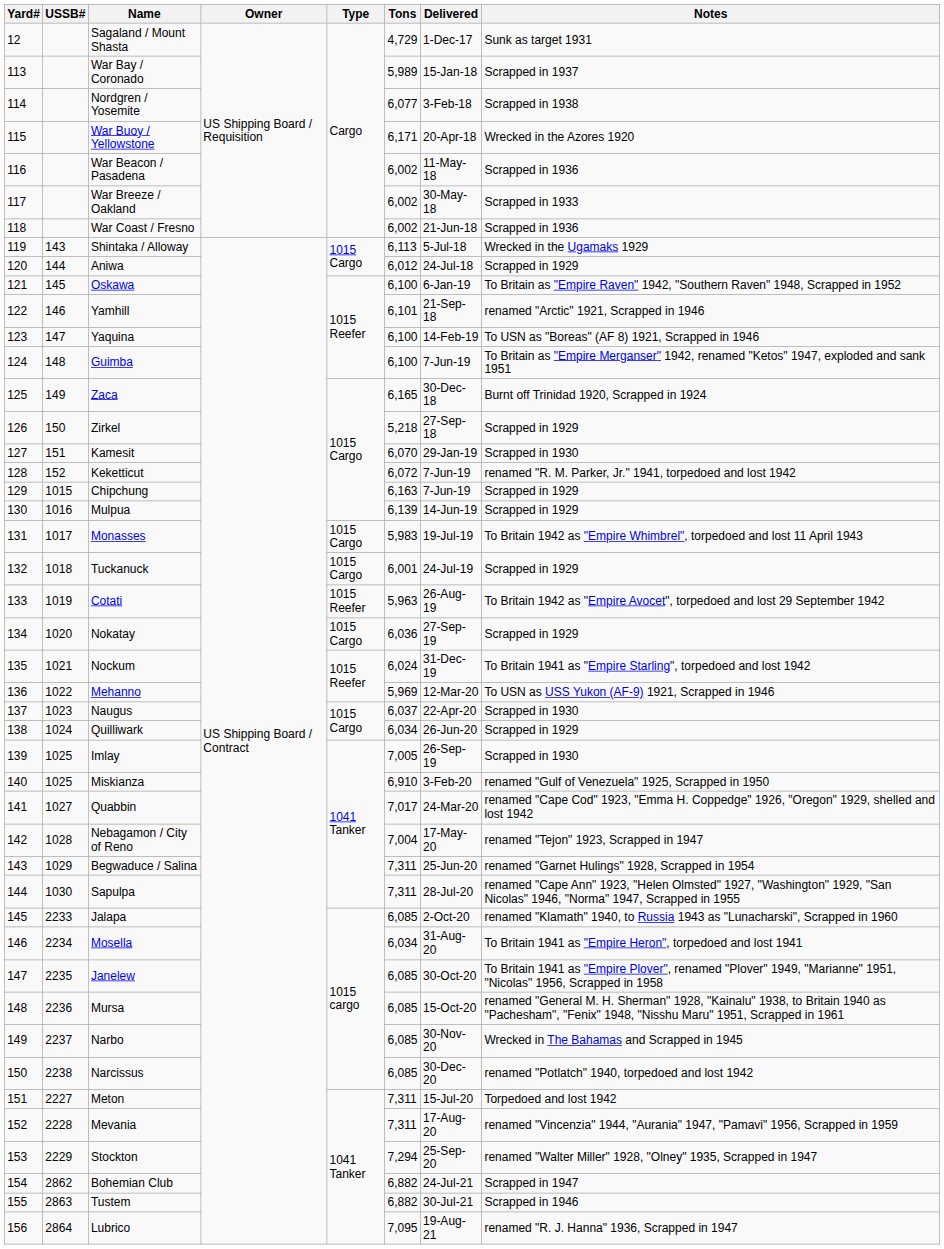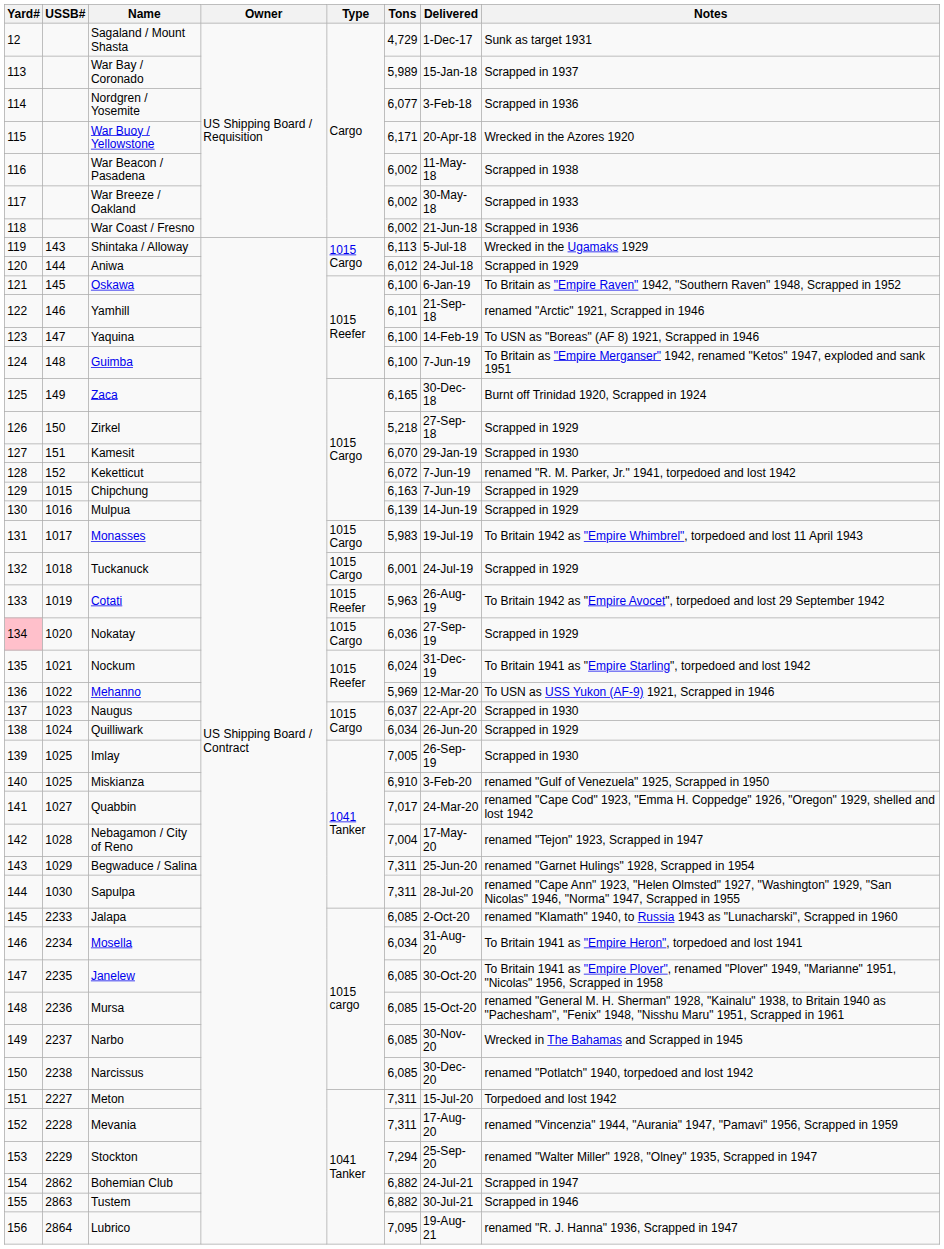 <table class="wikitable collapsible">
 <tr>
 <th>Yard#</th>
 <th>USSB#</th>
 <th>Name</th>
 <th>Owner</th>
 <th>Type</th>
 <th>Tons</th>
 <th>Delivered</th>
 <th>Notes</th>
 </tr>
 <tr>
 <td>12</td>
 <td></td>
 <td>Sagaland / Mount Shasta</td>
 <td rowspan=7>US Shipping Board / Requisition</td>
 <td rowspan=7>Cargo</td>
 <td>4,729</td>
 <td>1-Dec-17</td>
 <td>Sunk as target 1931</td>
 </tr>
 <tr>
 <td>113</td>
 <td></td>
 <td>War Bay / Coronado</td>
 <td>5,989</td>
 <td>15-Jan-18</td>
 <td>Scrapped in 1937</td>
 </tr>
 <tr>
 <td>114</td>
 <td></td>
 <td>Nordgren / Yosemite</td>
 <td>6,077</td>
 <td>3-Feb-18</td>
-<td>Scrapped in 1938</td>
+<td>Scrapped in 1936</td>
 </tr>
 <tr>
 <td>115</td>
 <td></td>
 <td><a href='#'>War Buoy / Yellowstone</a></td>
 <td>6,171</td>
 <td>20-Apr-18</td>
 <td>Wrecked in the Azores 1920</td>
 </tr>
 <tr>
 <td>116</td>
 <td></td>
 <td>War Beacon / Pasadena</td>
 <td>6,002</td>
 <td>11-May-18</td>
-<td>Scrapped in 1936</td>
+<td>Scrapped in 1938</td>
 </tr>
 <tr>
 <td>117</td>
 <td></td>
 <td>War Breeze / Oakland</td>
 <td>6,002</td>
 <td>30-May-18</td>
 <td>Scrapped in 1933</td>
 </tr>
 <tr>
 <td>118</td>
 <td></td>
 <td>War Coast / Fresno</td>
 <td>6,002</td>
 <td>21-Jun-18</td>
 <td>Scrapped in 1936</td>
 </tr>
 <tr>
 <td>119</td>
 <td>143</td>
 <td>Shintaka / Alloway</td>
 <td rowspan=38>US Shipping Board / Contract</td>
 <td rowspan=2><a href='#'>1015</a> Cargo</td>
 <td>6,113</td>
 <td>5-Jul-18</td>
 <td>Wrecked in the <a href='#'>Ugamaks</a> 1929</td>
 </tr>
 <tr>
 <td>120</td>
 <td>144</td>
 <td>Aniwa</td>
 <td>6,012</td>
 <td>24-Jul-18</td>
 <td>Scrapped in 1929</td>
 </tr>
 <tr>
 <td>121</td>
 <td>145</td>
 <td><a href='#'>Oskawa</a></td>
 <td rowspan=4>1015 Reefer</td>
 <td>6,100</td>
 <td>6-Jan-19</td>
 <td>To Britain as <a href='#'>"Empire Raven"</a> 1942, "Southern Raven" 1948, Scrapped in 1952</td>
 </tr>
 <tr>
 <td>122</td>
 <td>146</td>
 <td>Yamhill</td>
 <td>6,101</td>
 <td>21-Sep-18</td>
 <td>renamed  "Arctic" 1921, Scrapped in 1946</td>
 </tr>
 <tr>
 <td>123</td>
 <td>147</td>
 <td>Yaquina</td>
 <td>6,100</td>
 <td>14-Feb-19</td>
 <td>To USN as "Boreas" (AF 8) 1921, Scrapped in 1946</td>
 </tr>
 <tr>
 <td>124</td>
 <td>148</td>
 <td><a href='#'>Guimba</a></td>
 <td>6,100</td>
 <td>7-Jun-19</td>
 <td>To Britain as <a href='#'>"Empire Merganser"</a> 1942, renamed  "Ketos" 1947, exploded and sank 1951</td>
 </tr>
 <tr>
 <td>125</td>
 <td>149</td>
 <td><a href='#'>Zaca</a></td>
 <td rowspan=6>1015 Cargo</td>
 <td>6,165</td>
 <td>30-Dec-18</td>
 <td>Burnt off Trinidad 1920, Scrapped in 1924</td>
 </tr>
 <tr>
 <td>126</td>
 <td>150</td>
 <td>Zirkel</td>
 <td>5,218</td>
 <td>27-Sep-18</td>
 <td>Scrapped in 1929</td>
 </tr>
 <tr>
 <td>127</td>
 <td>151</td>
 <td>Kamesit</td>
 <td>6,070</td>
 <td>29-Jan-19</td>
 <td>Scrapped in 1930</td>
 </tr>
 <tr>
 <td>128</td>
 <td>152</td>
 <td>Keketticut</td>
 <td>6,072</td>
 <td>7-Jun-19</td>
 <td>renamed  "R. M. Parker, Jr." 1941, torpedoed and lost 1942</td>
 </tr>
 <tr>
 <td>129</td>
 <td>1015</td>
 <td>Chipchung</td>
 <td>6,163</td>
 <td>7-Jun-19</td>
 <td>Scrapped in 1929</td>
 </tr>
 <tr>
 <td>130</td>
 <td>1016</td>
 <td>Mulpua</td>
 <td>6,139</td>
 <td>14-Jun-19</td>
 <td>Scrapped in 1929</td>
 </tr>
 <tr>
 <td>131</td>
 <td>1017</td>
 <td><a href='#'>Monasses</a></td>
 <td>1015 Cargo</td>
 <td>5,983</td>
 <td>19-Jul-19</td>
 <td>To Britain 1942 as <a href='#'>"Empire Whimbrel"</a>, torpedoed and lost 11 April 1943</td>
 </tr>
 <tr>
 <td>132</td>
 <td>1018</td>
 <td>Tuckanuck</td>
 <td>1015 Cargo</td>
 <td>6,001</td>
 <td>24-Jul-19</td>
 <td>Scrapped in 1929</td>
 </tr>
 <tr>
 <td>133</td>
 <td>1019</td>
 <td><a href='#'>Cotati</a></td>
 <td>1015 Reefer</td>
 <td>5,963</td>
 <td>26-Aug-19</td>
 <td>To Britain 1942 as "<a href='#'>Empire Avocet</a>", torpedoed and lost 29 September 1942</td>
 </tr>
 <tr>
-<td>134</td>
+<td style="background: pink;">134</td>
 <td>1020</td>
 <td>Nokatay</td>
 <td>1015 Cargo</td>
 <td>6,036</td>
 <td>27-Sep-19</td>
 <td>Scrapped in 1929</td>
 </tr>
 <tr>
 <td>135</td>
 <td>1021</td>
 <td>Nockum</td>
 <td rowspan=2>1015 Reefer</td>
 <td>6,024</td>
 <td>31-Dec-19</td>
 <td>To Britain 1941 as "<a href='#'>Empire Starling</a>", torpedoed and lost 1942</td>
 </tr>
 <tr>
 <td>136</td>
 <td>1022</td>
 <td><a href='#'>Mehanno</a></td>
 <td>5,969</td>
 <td>12-Mar-20</td>
 <td>To USN as <a href='#'>USS Yukon (AF-9)</a> 1921, Scrapped in 1946</td>
 </tr>
 <tr>
 <td>137</td>
 <td>1023</td>
 <td>Naugus</td>
 <td rowspan=2>1015 Cargo</td>
 <td>6,037</td>
 <td>22-Apr-20</td>
 <td>Scrapped in 1930</td>
 </tr>
 <tr>
 <td>138</td>
 <td>1024</td>
 <td>Quilliwark</td>
 <td>6,034</td>
 <td>26-Jun-20</td>
 <td>Scrapped in 1929</td>
 </tr>
 <tr>
 <td>139</td>
 <td>1025</td>
 <td>Imlay</td>
 <td rowspan=6><a href='#'>1041</a> Tanker</td>
 <td>7,005</td>
 <td>26-Sep-19</td>
 <td>Scrapped in 1930</td>
 </tr>
 <tr>
 <td>140</td>
 <td>1025</td>
 <td>Miskianza</td>
 <td>6,910</td>
 <td>3-Feb-20</td>
 <td>renamed  "Gulf of Venezuela" 1925, Scrapped in 1950</td>
 </tr>
 <tr>
 <td>141</td>
 <td>1027</td>
 <td>Quabbin</td>
 <td>7,017</td>
 <td>24-Mar-20</td>
 <td>renamed  "Cape Cod" 1923, "Emma H. Coppedge" 1926, "Oregon" 1929, shelled and lost 1942</td>
 </tr>
 <tr>
 <td>142</td>
 <td>1028</td>
 <td>Nebagamon / City of Reno</td>
 <td>7,004</td>
 <td>17-May-20</td>
 <td>renamed  "Tejon" 1923, Scrapped in 1947</td>
 </tr>
 <tr>
 <td>143</td>
 <td>1029</td>
 <td>Begwaduce / Salina</td>
 <td>7,311</td>
 <td>25-Jun-20</td>
 <td>renamed  "Garnet Hulings" 1928, Scrapped in 1954</td>
 </tr>
 <tr>
 <td>144</td>
 <td>1030</td>
 <td>Sapulpa</td>
 <td>7,311</td>
 <td>28-Jul-20</td>
 <td>renamed  "Cape Ann" 1923, "Helen Olmsted" 1927, "Washington" 1929, "San Nicolas" 1946, "Norma" 1947, Scrapped in 1955</td>
 </tr>
 <tr>
 <td>145</td>
 <td>2233</td>
 <td>Jalapa</td>
 <td rowspan=6>1015 cargo</td>
 <td>6,085</td>
 <td>2-Oct-20</td>
 <td>renamed  "Klamath" 1940, to <a href='#'>Russia</a> 1943 as "Lunacharski", Scrapped in 1960</td>
 </tr>
 <tr>
 <td>146</td>
 <td>2234</td>
 <td><a href='#'>Mosella</a></td>
 <td>6,034</td>
 <td>31-Aug-20</td>
 <td>To Britain 1941 as <a href='#'>"Empire Heron"</a>, torpedoed and lost 1941</td>
 </tr>
 <tr>
 <td>147</td>
 <td>2235</td>
 <td><a href='#'>Janelew</a></td>
 <td>6,085</td>
 <td>30-Oct-20</td>
 <td>To Britain 1941 as <a href='#'>"Empire Plover"</a>, renamed  "Plover" 1949, "Marianne" 1951, "Nicolas" 1956, Scrapped in 1958</td>
 </tr>
 <tr>
 <td>148</td>
 <td>2236</td>
 <td>Mursa</td>
 <td>6,085</td>
 <td>15-Oct-20</td>
 <td>renamed  "General M. H. Sherman" 1928, "Kainalu" 1938, to Britain 1940 as "Pachesham", "Fenix" 1948, "Nisshu Maru" 1951, Scrapped in 1961</td>
 </tr>
 <tr>
 <td>149</td>
 <td>2237</td>
 <td>Narbo</td>
 <td>6,085</td>
 <td>30-Nov-20</td>
 <td>Wrecked in <a href='#'>The Bahamas</a> and Scrapped in 1945</td>
 </tr>
 <tr>
 <td>150</td>
 <td>2238</td>
 <td>Narcissus</td>
 <td>6,085</td>
 <td>30-Dec-20</td>
 <td>renamed  "Potlatch" 1940, torpedoed and lost 1942</td>
 </tr>
 <tr>
 <td>151</td>
 <td>2227</td>
 <td>Meton</td>
 <td rowspan=6>1041 Tanker</td>
 <td>7,311</td>
 <td>15-Jul-20</td>
 <td>Torpedoed and lost 1942</td>
 </tr>
 <tr>
 <td>152</td>
 <td>2228</td>
 <td>Mevania</td>
 <td>7,311</td>
 <td>17-Aug-20</td>
 <td>renamed  "Vincenzia" 1944, "Aurania" 1947, "Pamavi" 1956, Scrapped in 1959</td>
 </tr>
 <tr>
 <td>153</td>
 <td>2229</td>
 <td>Stockton</td>
 <td>7,294</td>
 <td>25-Sep-20</td>
 <td>renamed  "Walter Miller" 1928, "Olney" 1935, Scrapped in 1947</td>
 </tr>
 <tr>
 <td>154</td>
 <td>2862</td>
 <td>Bohemian Club</td>
 <td>6,882</td>
 <td>24-Jul-21</td>
 <td>Scrapped in 1947</td>
 </tr>
 <tr>
 <td>155</td>
 <td>2863</td>
 <td>Tustem</td>
 <td>6,882</td>
 <td>30-Jul-21</td>
 <td>Scrapped in 1946</td>
 </tr>
 <tr>
 <td>156</td>
 <td>2864</td>
 <td>Lubrico</td>
 <td>7,095</td>
 <td>19-Aug-21</td>
 <td>renamed  "R. J. Hanna" 1936, Scrapped in 1947</td>
 </tr>
 </table>
